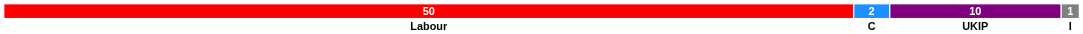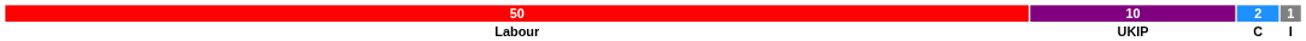 <table style="width:100%; text-align:center;">
 <tr style="color:white;">
 <td style="background:red; width:79.3%;"><strong>50</strong></td>
+<td style="background:purple; width:15.9;"><strong>10</strong></td>
 <td style="background:dodgerblue; width:3.2%;"><strong>2</strong></td>
-<td style="background:purple; width:15.9;"><strong>10</strong></td>
 <td style="background:grey; width:1.6%;"><strong>1</strong></td>
 </tr>
 <tr>
 <td><span><strong>Labour</strong></span></td>
+<td><span><strong>UKIP</strong></span></td>
 <td><span><strong>C</strong></span></td>
-<td><span><strong>UKIP</strong></span></td>
 <td><span><strong>I</strong></span></td>
 </tr>
 </table>
